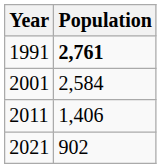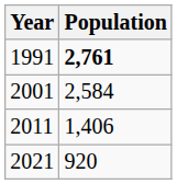 <table class=wikitable>
 <tr>
 <th>Year</th>
 <th>Population</th>
 </tr>
 <tr>
 <td>1991</td>
 <td><strong>2,761</strong></td>
 </tr>
 <tr>
 <td>2001</td>
 <td>2,584</td>
 </tr>
 <tr>
 <td>2011</td>
 <td>1,406</td>
 </tr>
 <tr>
 <td>2021</td>
-<td>902</td>
+<td>920</td>
 </tr>
 </table>
